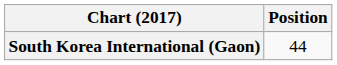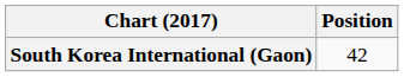 <table class="wikitable sortable plainrowheaders" style="text-align:center">
 <tr>
 <th scope="col">Chart (2017)</th>
 <th scope="col">Position</th>
 </tr>
 <tr>
 <th scope="row">South Korea International (Gaon)</th>
-<td>44</td>
+<td>42</td>
 </tr>
 </table>
